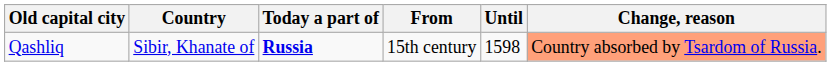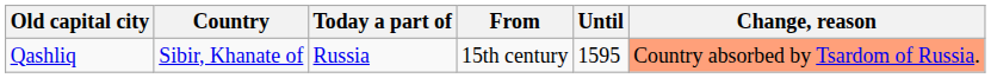 <table class="wikitable sortable">
 <tr>
 <th>Old capital city</th>
 <th>Country</th>
 <th>Today a part of</th>
 <th data-sort-type="number">From</th>
 <th data-sort-type="number">Until</th>
 <th>Change, reason</th>
 </tr>
 <tr>
 <td><a href='#'>Qashliq</a></td>
 <td><a href='#'>Sibir, Khanate of</a></td>
-<td><strong><a href='#'>Russia</a></strong></td>
+<td><a href='#'>Russia</a></td>
 <td>15th century</td>
-<td>1598</td>
+<td>1595</td>
 <td style="background: lightsalmon;">Country absorbed by <a href='#'>Tsardom of Russia</a>.</td>
 </tr>
 </table>
